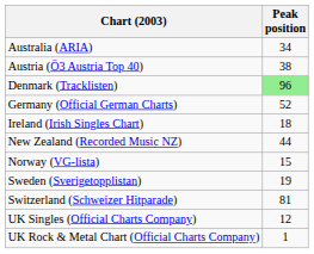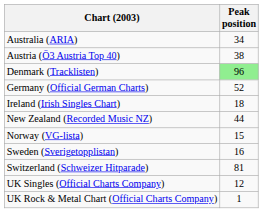 <table class="wikitable sortable">
 <tr style="background:#ebf5ff;">
 <th align="left">Chart (2003)</th>
 <th align="left">Peak<br>position</th>
 </tr>
 <tr>
 <td align="left">Australia (<a href='#'>ARIA</a>)</td>
 <td style="text-align:center;">34</td>
 </tr>
 <tr>
 <td align="left">Austria (<a href='#'>Ö3 Austria Top 40</a>)</td>
 <td style="text-align:center;">38</td>
 </tr>
 <tr>
 <td align="left">Denmark (<a href='#'>Tracklisten</a>)</td>
 <td style="background: lightgreen; text-align:center;">96</td>
 </tr>
 <tr>
 <td align="left">Germany (<a href='#'>Official German Charts</a>)</td>
 <td style="text-align:center;">52</td>
 </tr>
 <tr>
 <td align="left">Ireland (<a href='#'>Irish Singles Chart</a>)</td>
 <td style="text-align:center;">18</td>
 </tr>
 <tr>
 <td align="left">New Zealand (<a href='#'>Recorded Music NZ</a>)</td>
 <td style="text-align:center;">44</td>
 </tr>
 <tr>
 <td align="left">Norway (<a href='#'>VG-lista</a>)</td>
 <td style="text-align:center;">15</td>
 </tr>
 <tr>
 <td align="left">Sweden (<a href='#'>Sverigetopplistan</a>)</td>
-<td style="text-align:center;">19</td>
+<td style="text-align:center;">16</td>
 </tr>
 <tr>
 <td align="left">Switzerland (<a href='#'>Schweizer Hitparade</a>)</td>
 <td style="text-align:center;">81</td>
 </tr>
 <tr>
 <td align="left">UK Singles (<a href='#'>Official Charts Company</a>)</td>
 <td style="text-align:center;">12</td>
 </tr>
 <tr>
 <td align="left">UK Rock & Metal Chart (<a href='#'>Official Charts Company</a>)</td>
 <td style="text-align:center;">1</td>
 </tr>
 </table>
